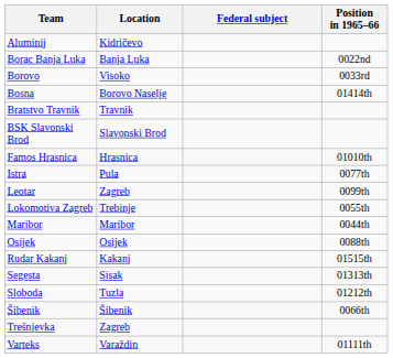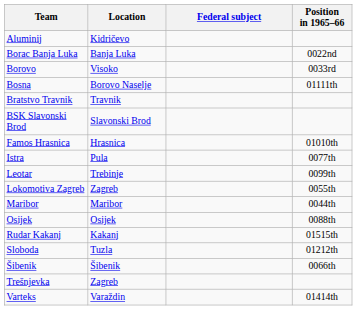 <table class="wikitable sortable" style="text-align:left">
 <tr>
 <th width="130">Team</th>
 <th width="120">Location</th>
 <th width="200"><a href='#'>Federal subject</a></th>
 <th width="90">Position<br>in 1965–66</th>
 </tr>
 <tr>
 <td><a href='#'>Aluminij</a></td>
 <td><a href='#'>Kidričevo</a></td>
 <td></td>
 <td></td>
 </tr>
 <tr>
 <td><a href='#'>Borac Banja Luka</a></td>
 <td><a href='#'>Banja Luka</a></td>
 <td></td>
 <td style="text-align:center"><span>002</span>2nd</td>
 </tr>
 <tr>
 <td><a href='#'>Borovo</a></td>
 <td><a href='#'>Visoko</a></td>
 <td></td>
 <td style="text-align:center"><span>003</span>3rd</td>
 </tr>
 <tr>
 <td><a href='#'>Bosna</a></td>
 <td><a href='#'>Borovo Naselje</a></td>
 <td></td>
-<td style="text-align:center"><span>014</span>14th</td>
+<td style="text-align:center"><span>011</span>11th</td>
 </tr>
 <tr>
 <td><a href='#'>Bratstvo Travnik</a></td>
 <td><a href='#'>Travnik</a></td>
 <td></td>
 <td></td>
 </tr>
 <tr>
 <td><a href='#'>BSK Slavonski Brod</a></td>
 <td><a href='#'>Slavonski Brod</a></td>
 <td></td>
 <td></td>
 </tr>
 <tr>
 <td><a href='#'>Famos Hrasnica</a></td>
 <td><a href='#'>Hrasnica</a></td>
 <td></td>
 <td style="text-align:center"><span>010</span>10th</td>
 </tr>
 <tr>
 <td><a href='#'>Istra</a></td>
 <td><a href='#'>Pula</a></td>
 <td></td>
 <td style="text-align:center"><span>007</span>7th</td>
 </tr>
 <tr>
 <td><a href='#'>Leotar</a></td>
-<td><a href='#'>Zagreb</a></td>
+<td><a href='#'>Trebinje</a></td>
 <td></td>
 <td style="text-align:center"><span>009</span>9th</td>
 </tr>
 <tr>
 <td><a href='#'>Lokomotiva Zagreb</a></td>
-<td><a href='#'>Trebinje</a></td>
+<td><a href='#'>Zagreb</a></td>
 <td></td>
 <td style="text-align:center"><span>005</span>5th</td>
 </tr>
 <tr>
 <td><a href='#'>Maribor</a></td>
 <td><a href='#'>Maribor</a></td>
 <td></td>
 <td style="text-align:center"><span>004</span>4th</td>
 </tr>
 <tr>
 <td><a href='#'>Osijek</a></td>
 <td><a href='#'>Osijek</a></td>
 <td></td>
 <td style="text-align:center"><span>008</span>8th</td>
 </tr>
 <tr>
 <td><a href='#'>Rudar Kakanj</a></td>
 <td><a href='#'>Kakanj</a></td>
 <td></td>
 <td style="text-align:center"><span>015</span>15th</td>
-</tr>
-<tr>
-<td><a href='#'>Segesta</a></td>
-<td><a href='#'>Sisak</a></td>
-<td></td>
-<td style="text-align:center"><span>013</span>13th</td>
 </tr>
 <tr>
 <td><a href='#'>Sloboda</a></td>
 <td><a href='#'>Tuzla</a></td>
 <td></td>
 <td style="text-align:center"><span>012</span>12th</td>
 </tr>
 <tr>
 <td><a href='#'>Šibenik</a></td>
 <td><a href='#'>Šibenik</a></td>
 <td></td>
 <td style="text-align:center"><span>006</span>6th</td>
 </tr>
 <tr>
 <td><a href='#'>Trešnjevka</a></td>
 <td><a href='#'>Zagreb</a></td>
 <td></td>
 <td></td>
 </tr>
 <tr>
 <td><a href='#'>Varteks</a></td>
 <td><a href='#'>Varaždin</a></td>
 <td></td>
-<td style="text-align:center"><span>011</span>11th</td>
+<td style="text-align:center"><span>014</span>14th</td>
 </tr>
 </table>
